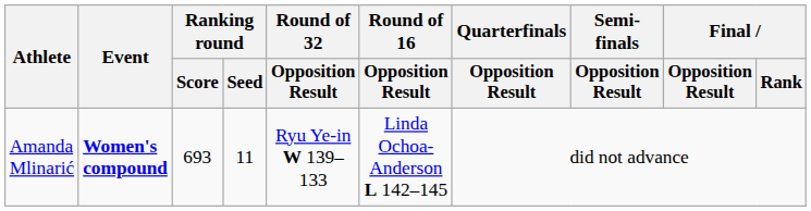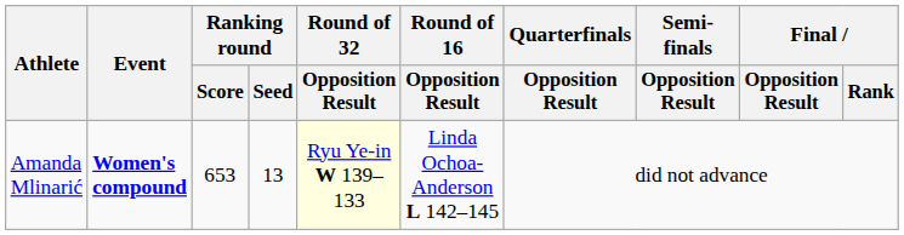 <table class=wikitable style="font-size:90%">
 <tr>
 <th rowspan="2">Athlete</th>
 <th rowspan="2">Event</th>
 <th colspan="2">Ranking round</th>
 <th>Round of 32</th>
 <th>Round of 16</th>
 <th>Quarterfinals</th>
 <th>Semi-finals</th>
 <th colspan="2">Final / </th>
 </tr>
 <tr style="font-size:95%">
 <th>Score</th>
 <th>Seed</th>
 <th>Opposition<br>Result</th>
 <th>Opposition<br>Result</th>
 <th>Opposition<br>Result</th>
 <th>Opposition<br>Result</th>
 <th>Opposition<br>Result</th>
 <th>Rank</th>
 </tr>
 <tr align=center>
 <td align=left><a href='#'>Amanda Mlinarić</a></td>
 <td align=left><strong><a href='#'>Women's compound</a></strong></td>
-<td>693</td>
-<td>11</td>
-<td> <a href='#'>Ryu Ye-in</a><br><strong>W</strong> 139–133</td>
+<td>653</td>
+<td>13</td>
+<td style="background: lightyellow;"> <a href='#'>Ryu Ye-in</a><br><strong>W</strong> 139–133</td>
 <td> <a href='#'>Linda Ochoa-Anderson</a><br><strong>L</strong> 142–145</td>
 <td colspan=4>did not advance</td>
 </tr>
 </table>
